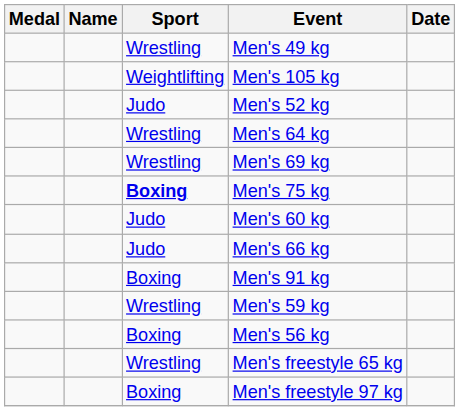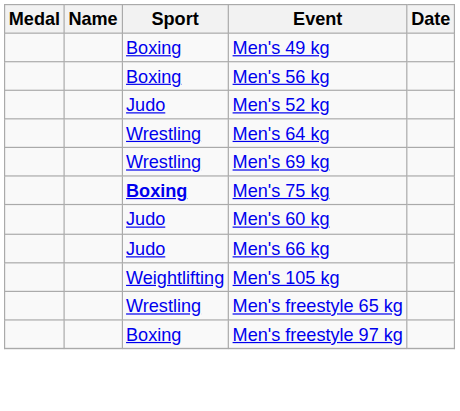 <table class="wikitable sortable"  style="font-size:95%">
 <tr>
 <th>Medal</th>
 <th>Name</th>
 <th>Sport</th>
 <th>Event</th>
 <th>Date</th>
 </tr>
 <tr>
 <td></td>
 <td></td>
-<td><a href='#'>Wrestling</a></td>
+<td><a href='#'>Boxing</a></td>
 <td><a href='#'>Men's 49 kg</a></td>
 <td></td>
 </tr>
 <tr>
 <td></td>
 <td></td>
-<td><a href='#'>Weightlifting</a></td>
-<td><a href='#'>Men's 105 kg</a></td>
+<td><a href='#'>Boxing</a></td>
+<td><a href='#'>Men's 56 kg</a></td>
 <td></td>
 </tr>
 <tr>
 <td></td>
 <td></td>
 <td><a href='#'>Judo</a></td>
 <td><a href='#'>Men's 52 kg</a></td>
 <td></td>
 </tr>
 <tr>
 <td></td>
 <td></td>
 <td><a href='#'>Wrestling</a></td>
 <td><a href='#'>Men's 64 kg</a></td>
 <td></td>
 </tr>
 <tr>
 <td></td>
 <td></td>
 <td><a href='#'>Wrestling</a></td>
 <td><a href='#'>Men's 69 kg</a></td>
 <td></td>
 </tr>
 <tr>
 <td></td>
 <td></td>
 <td><strong><a href='#'>Boxing</a></strong></td>
 <td><a href='#'>Men's 75 kg</a></td>
 <td></td>
 </tr>
 <tr>
 <td></td>
 <td></td>
 <td><a href='#'>Judo</a></td>
 <td><a href='#'>Men's 60 kg</a></td>
 <td></td>
 </tr>
 <tr>
 <td></td>
 <td></td>
 <td><a href='#'>Judo</a></td>
 <td><a href='#'>Men's 66 kg</a></td>
 <td></td>
 </tr>
 <tr>
 <td></td>
 <td></td>
-<td><a href='#'>Boxing</a></td>
-<td><a href='#'>Men's 91 kg</a></td>
-<td></td>
-</tr>
-<tr>
-<td></td>
-<td></td>
-<td><a href='#'>Wrestling</a></td>
-<td><a href='#'>Men's 59 kg</a></td>
-<td></td>
-</tr>
-<tr>
-<td></td>
-<td></td>
-<td><a href='#'>Boxing</a></td>
-<td><a href='#'>Men's 56 kg</a></td>
+<td><a href='#'>Weightlifting</a></td>
+<td><a href='#'>Men's 105 kg</a></td>
 <td></td>
 </tr>
 <tr>
 <td></td>
 <td></td>
 <td><a href='#'>Wrestling</a></td>
 <td><a href='#'>Men's freestyle 65 kg</a></td>
 <td></td>
 </tr>
 <tr>
 <td></td>
 <td></td>
 <td><a href='#'>Boxing</a></td>
 <td><a href='#'>Men's freestyle 97 kg</a></td>
 <td></td>
 </tr>
 <tr>
 </tr>
 </table>
